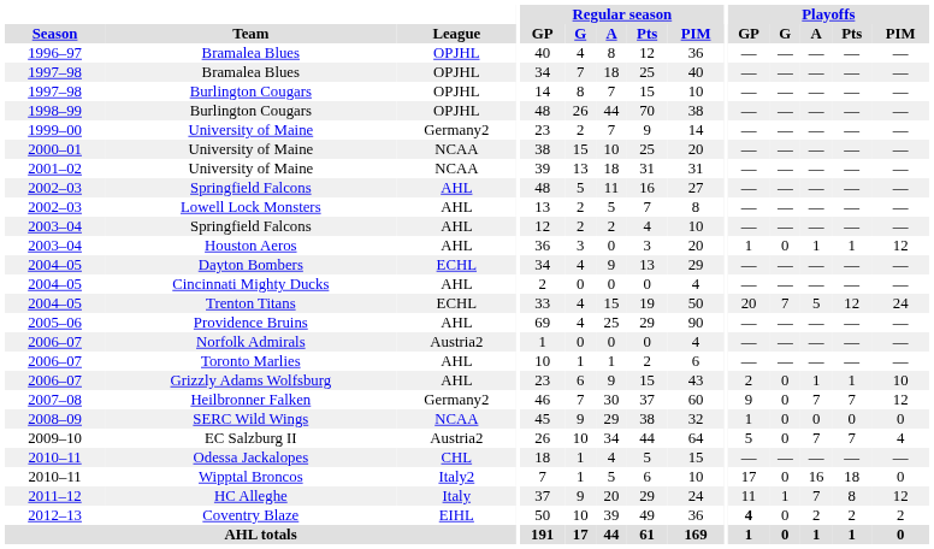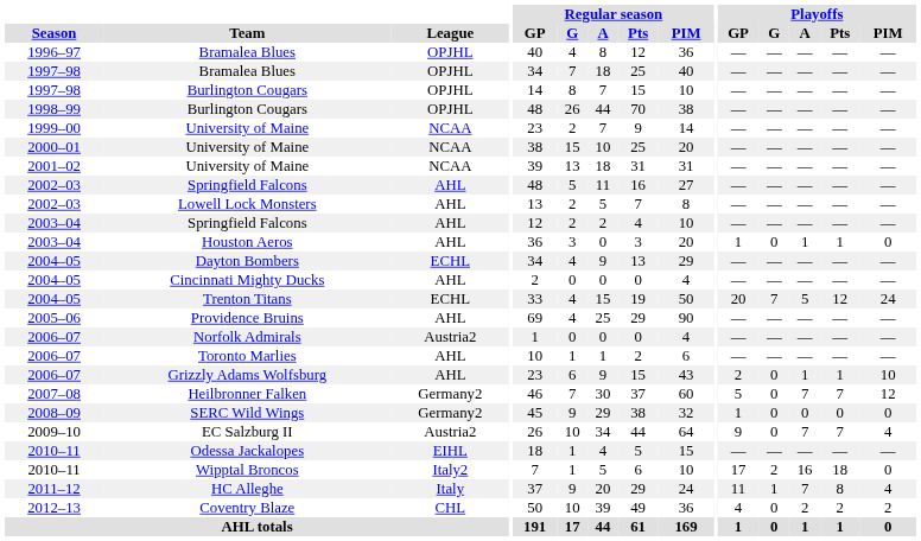 <table border="0" cellpadding="1" cellspacing="0" style="text-align:center; width:60em">
 <tr bgcolor="#e0e0e0">
 <th colspan="3" bgcolor="#ffffff"></th>
 <th rowspan="99" bgcolor="#ffffff"></th>
 <th colspan="5"><a href='#'>Regular season</a></th>
 <th rowspan="99" bgcolor="#ffffff"></th>
 <th colspan="5"><a href='#'>Playoffs</a></th>
 </tr>
 <tr bgcolor="#e0e0e0">
 <th><a href='#'>Season</a></th>
 <th>Team</th>
 <th>League</th>
 <th>GP</th>
 <th><a href='#'>G</a></th>
 <th><a href='#'>A</a></th>
 <th><a href='#'>Pts</a></th>
 <th><a href='#'>PIM</a></th>
 <th>GP</th>
 <th>G</th>
 <th>A</th>
 <th>Pts</th>
 <th>PIM</th>
 </tr>
 <tr>
 <td><a href='#'>1996–97</a></td>
 <td><a href='#'>Bramalea Blues</a></td>
 <td><a href='#'>OPJHL</a></td>
 <td>40</td>
 <td>4</td>
 <td>8</td>
 <td>12</td>
 <td>36</td>
 <td>—</td>
 <td>—</td>
 <td>—</td>
 <td>—</td>
 <td>—</td>
 </tr>
 <tr bgcolor="#f0f0f0">
 <td><a href='#'>1997–98</a></td>
 <td>Bramalea Blues</td>
 <td>OPJHL</td>
 <td>34</td>
 <td>7</td>
 <td>18</td>
 <td>25</td>
 <td>40</td>
 <td>—</td>
 <td>—</td>
 <td>—</td>
 <td>—</td>
 <td>—</td>
 </tr>
 <tr>
 <td><a href='#'>1997–98</a></td>
 <td><a href='#'>Burlington Cougars</a></td>
 <td>OPJHL</td>
 <td>14</td>
 <td>8</td>
 <td>7</td>
 <td>15</td>
 <td>10</td>
 <td>—</td>
 <td>—</td>
 <td>—</td>
 <td>—</td>
 <td>—</td>
 </tr>
 <tr bgcolor="#f0f0f0">
 <td><a href='#'>1998–99</a></td>
 <td>Burlington Cougars</td>
 <td>OPJHL</td>
 <td>48</td>
 <td>26</td>
 <td>44</td>
 <td>70</td>
 <td>38</td>
 <td>—</td>
 <td>—</td>
 <td>—</td>
 <td>—</td>
 <td>—</td>
 </tr>
 <tr>
 <td><a href='#'>1999–00</a></td>
 <td><a href='#'>University of Maine</a></td>
-<td>Germany2</td>
+<td><a href='#'>NCAA</a></td>
 <td>23</td>
 <td>2</td>
 <td>7</td>
 <td>9</td>
 <td>14</td>
 <td>—</td>
 <td>—</td>
 <td>—</td>
 <td>—</td>
 <td>—</td>
 </tr>
 <tr bgcolor="#f0f0f0">
 <td><a href='#'>2000–01</a></td>
 <td>University of Maine</td>
 <td>NCAA</td>
 <td>38</td>
 <td>15</td>
 <td>10</td>
 <td>25</td>
 <td>20</td>
 <td>—</td>
 <td>—</td>
 <td>—</td>
 <td>—</td>
 <td>—</td>
 </tr>
 <tr>
 <td><a href='#'>2001–02</a></td>
 <td>University of Maine</td>
 <td>NCAA</td>
 <td>39</td>
 <td>13</td>
 <td>18</td>
 <td>31</td>
 <td>31</td>
 <td>—</td>
 <td>—</td>
 <td>—</td>
 <td>—</td>
 <td>—</td>
 </tr>
 <tr bgcolor="#f0f0f0">
 <td><a href='#'>2002–03</a></td>
 <td><a href='#'>Springfield Falcons</a></td>
 <td><a href='#'>AHL</a></td>
 <td>48</td>
 <td>5</td>
 <td>11</td>
 <td>16</td>
 <td>27</td>
 <td>—</td>
 <td>—</td>
 <td>—</td>
 <td>—</td>
 <td>—</td>
 </tr>
 <tr>
 <td><a href='#'>2002–03</a></td>
 <td><a href='#'>Lowell Lock Monsters</a></td>
 <td>AHL</td>
 <td>13</td>
 <td>2</td>
 <td>5</td>
 <td>7</td>
 <td>8</td>
 <td>—</td>
 <td>—</td>
 <td>—</td>
 <td>—</td>
 <td>—</td>
 </tr>
 <tr bgcolor="#f0f0f0">
 <td><a href='#'>2003–04</a></td>
 <td>Springfield Falcons</td>
 <td>AHL</td>
 <td>12</td>
 <td>2</td>
 <td>2</td>
 <td>4</td>
 <td>10</td>
 <td>—</td>
 <td>—</td>
 <td>—</td>
 <td>—</td>
 <td>—</td>
 </tr>
 <tr>
 <td><a href='#'>2003–04</a></td>
 <td><a href='#'>Houston Aeros</a></td>
 <td>AHL</td>
 <td>36</td>
 <td>3</td>
 <td>0</td>
 <td>3</td>
 <td>20</td>
 <td>1</td>
 <td>0</td>
 <td>1</td>
 <td>1</td>
-<td>12</td>
+<td>0</td>
 </tr>
 <tr bgcolor="#f0f0f0">
 <td><a href='#'>2004–05</a></td>
 <td><a href='#'>Dayton Bombers</a></td>
 <td><a href='#'>ECHL</a></td>
 <td>34</td>
 <td>4</td>
 <td>9</td>
 <td>13</td>
 <td>29</td>
 <td>—</td>
 <td>—</td>
 <td>—</td>
 <td>—</td>
 <td>—</td>
 </tr>
 <tr>
 <td><a href='#'>2004–05</a></td>
 <td><a href='#'>Cincinnati Mighty Ducks</a></td>
 <td>AHL</td>
 <td>2</td>
 <td>0</td>
 <td>0</td>
 <td>0</td>
 <td>4</td>
 <td>—</td>
 <td>—</td>
 <td>—</td>
 <td>—</td>
 <td>—</td>
 </tr>
 <tr bgcolor="#f0f0f0">
 <td><a href='#'>2004–05</a></td>
 <td><a href='#'>Trenton Titans</a></td>
 <td>ECHL</td>
 <td>33</td>
 <td>4</td>
 <td>15</td>
 <td>19</td>
 <td>50</td>
 <td>20</td>
 <td>7</td>
 <td>5</td>
 <td>12</td>
 <td>24</td>
 </tr>
 <tr>
 <td><a href='#'>2005–06</a></td>
 <td><a href='#'>Providence Bruins</a></td>
 <td>AHL</td>
 <td>69</td>
 <td>4</td>
 <td>25</td>
 <td>29</td>
 <td>90</td>
 <td>—</td>
 <td>—</td>
 <td>—</td>
 <td>—</td>
 <td>—</td>
 </tr>
 <tr bgcolor="#f0f0f0">
 <td><a href='#'>2006–07</a></td>
 <td><a href='#'>Norfolk Admirals</a></td>
 <td>Austria2</td>
 <td>1</td>
 <td>0</td>
 <td>0</td>
 <td>0</td>
 <td>4</td>
 <td>—</td>
 <td>—</td>
 <td>—</td>
 <td>—</td>
 <td>—</td>
 </tr>
 <tr>
 <td><a href='#'>2006–07</a></td>
 <td><a href='#'>Toronto Marlies</a></td>
 <td>AHL</td>
 <td>10</td>
 <td>1</td>
 <td>1</td>
 <td>2</td>
 <td>6</td>
 <td>—</td>
 <td>—</td>
 <td>—</td>
 <td>—</td>
 <td>—</td>
 </tr>
 <tr bgcolor="#f0f0f0">
 <td><a href='#'>2006–07</a></td>
 <td><a href='#'>Grizzly Adams Wolfsburg</a></td>
 <td>AHL</td>
 <td>23</td>
 <td>6</td>
 <td>9</td>
 <td>15</td>
 <td>43</td>
 <td>2</td>
 <td>0</td>
 <td>1</td>
 <td>1</td>
 <td>10</td>
 </tr>
 <tr>
 <td><a href='#'>2007–08</a></td>
 <td><a href='#'>Heilbronner Falken</a></td>
 <td>Germany2</td>
 <td>46</td>
 <td>7</td>
 <td>30</td>
 <td>37</td>
 <td>60</td>
-<td>9</td>
+<td>5</td>
 <td>0</td>
 <td>7</td>
 <td>7</td>
 <td>12</td>
 </tr>
 <tr bgcolor="#f0f0f0">
 <td><a href='#'>2008–09</a></td>
 <td><a href='#'>SERC Wild Wings</a></td>
-<td><a href='#'>NCAA</a></td>
+<td>Germany2</td>
 <td>45</td>
 <td>9</td>
 <td>29</td>
 <td>38</td>
 <td>32</td>
 <td>1</td>
 <td>0</td>
 <td>0</td>
 <td>0</td>
 <td>0</td>
 </tr>
 <tr>
 <td>2009–10</td>
 <td>EC Salzburg II</td>
 <td>Austria2</td>
 <td>26</td>
 <td>10</td>
 <td>34</td>
 <td>44</td>
 <td>64</td>
-<td>5</td>
+<td>9</td>
 <td>0</td>
 <td>7</td>
 <td>7</td>
 <td>4</td>
 </tr>
 <tr bgcolor="#f0f0f0">
 <td><a href='#'>2010–11</a></td>
 <td><a href='#'>Odessa Jackalopes</a></td>
-<td><a href='#'>CHL</a></td>
+<td><a href='#'>EIHL</a></td>
 <td>18</td>
 <td>1</td>
 <td>4</td>
 <td>5</td>
 <td>15</td>
 <td>—</td>
 <td>—</td>
 <td>—</td>
 <td>—</td>
 <td>—</td>
 </tr>
 <tr>
 <td>2010–11</td>
 <td><a href='#'>Wipptal Broncos</a></td>
 <td><a href='#'>Italy2</a></td>
 <td>7</td>
 <td>1</td>
 <td>5</td>
 <td>6</td>
 <td>10</td>
 <td>17</td>
-<td>0</td>
+<td>2</td>
 <td>16</td>
 <td>18</td>
 <td>0</td>
 </tr>
 <tr bgcolor="#f0f0f0">
 <td><a href='#'>2011–12</a></td>
 <td><a href='#'>HC Alleghe</a></td>
 <td><a href='#'>Italy</a></td>
 <td>37</td>
 <td>9</td>
 <td>20</td>
 <td>29</td>
 <td>24</td>
 <td>11</td>
 <td>1</td>
 <td>7</td>
 <td>8</td>
-<td>12</td>
+<td>4</td>
 </tr>
 <tr>
 <td><a href='#'>2012–13</a></td>
 <td><a href='#'>Coventry Blaze</a></td>
-<td><a href='#'>EIHL</a></td>
+<td><a href='#'>CHL</a></td>
 <td>50</td>
 <td>10</td>
 <td>39</td>
 <td>49</td>
 <td>36</td>
-<td><strong>4</strong></td>
+<td>4</td>
 <td>0</td>
 <td>2</td>
 <td>2</td>
 <td>2</td>
 </tr>
 <tr>
 </tr>
 <tr ALIGN="center" bgcolor="#e0e0e0">
 <th colspan="3">AHL totals</th>
 <th ALIGN="center">191</th>
 <th ALIGN="center">17</th>
 <th ALIGN="center">44</th>
 <th ALIGN="center">61</th>
 <th ALIGN="center">169</th>
 <th ALIGN="center">1</th>
 <th ALIGN="center">0</th>
 <th ALIGN="center">1</th>
 <th ALIGN="center">1</th>
 <th ALIGN="center">0</th>
 </tr>
 </table>
